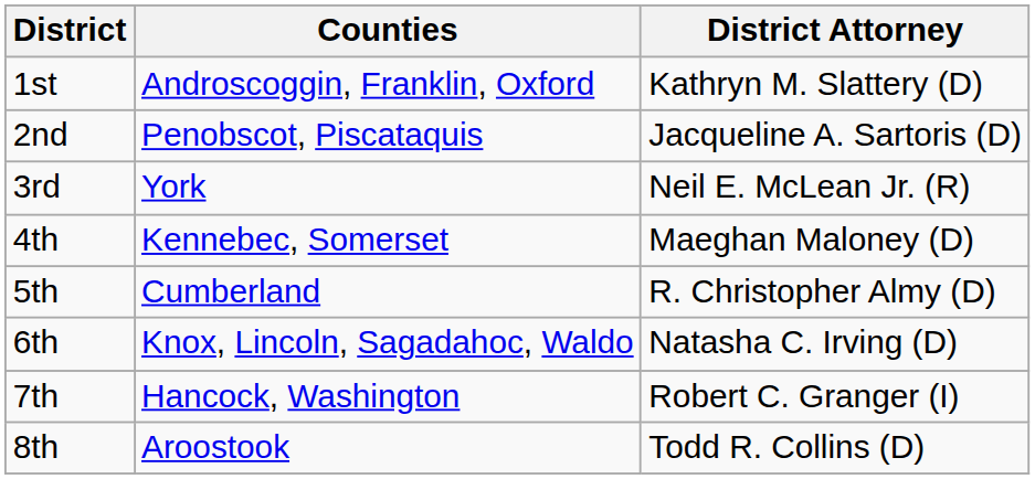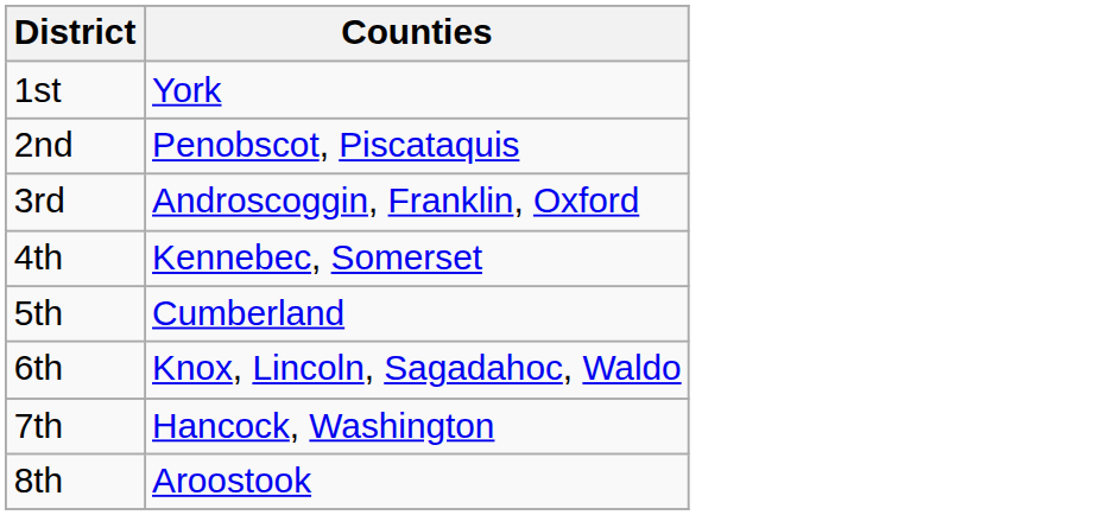 <table class="wikitable">
 <tr>
 <th>District</th>
 <th>Counties</th>
-<th>District Attorney</th>
 </tr>
 <tr>
 <td>1st</td>
-<td><a href='#'>Androscoggin</a>, <a href='#'>Franklin</a>, <a href='#'>Oxford</a></td>
-<td>Kathryn M. Slattery (D)</td>
+<td><a href='#'>York</a></td>
 </tr>
 <tr>
 <td>2nd</td>
 <td><a href='#'>Penobscot</a>, <a href='#'>Piscataquis</a></td>
-<td>Jacqueline A. Sartoris (D)</td>
 </tr>
 <tr>
 <td>3rd</td>
-<td><a href='#'>York</a></td>
-<td>Neil E. McLean Jr. (R)</td>
+<td><a href='#'>Androscoggin</a>, <a href='#'>Franklin</a>, <a href='#'>Oxford</a></td>
 </tr>
 <tr>
 <td>4th</td>
 <td><a href='#'>Kennebec</a>, <a href='#'>Somerset</a></td>
-<td>Maeghan Maloney (D)</td>
 </tr>
 <tr>
 <td>5th</td>
 <td><a href='#'>Cumberland</a></td>
-<td>R. Christopher Almy (D)</td>
 </tr>
 <tr>
 <td>6th</td>
 <td><a href='#'>Knox</a>, <a href='#'>Lincoln</a>, <a href='#'>Sagadahoc</a>, <a href='#'>Waldo</a></td>
-<td>Natasha C. Irving (D)</td>
 </tr>
 <tr>
 <td>7th</td>
 <td><a href='#'>Hancock</a>, <a href='#'>Washington</a></td>
-<td>Robert C. Granger (I)</td>
 </tr>
 <tr>
 <td>8th</td>
 <td><a href='#'>Aroostook</a></td>
-<td>Todd R. Collins (D)</td>
 </tr>
 </table>
